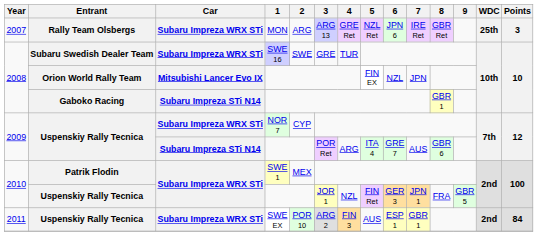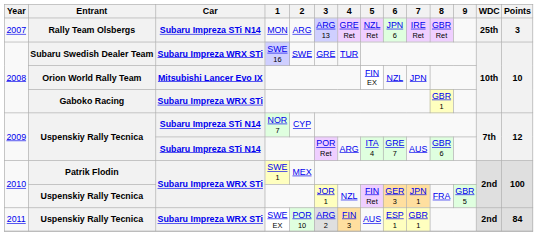 <table class="wikitable" border="1" style="text-align:center; font-size:85%;">
 <tr>
 <th>Year</th>
 <th>Entrant</th>
 <th>Car</th>
 <th>1</th>
 <th>2</th>
 <th>3</th>
 <th>4</th>
 <th>5</th>
 <th>6</th>
 <th>7</th>
 <th>8</th>
 <th>9</th>
 <th>WDC</th>
 <th>Points</th>
 </tr>
 <tr>
 <td><a href='#'>2007</a></td>
 <th nowrap>Rally Team Olsbergs</th>
-<th nowrap><a href='#'>Subaru Impreza WRX STi</a></th>
+<th nowrap><a href='#'>Subaru Impreza STi N14</a></th>
 <td><a href='#'>MON</a></td>
 <td><a href='#'>ARG</a></td>
 <td style="background:#CFCFFF;"><a href='#'>ARG</a><br><small>13</small></td>
 <td style="background:#EFCFFF;"><a href='#'>GRE</a><br><small>Ret</small></td>
 <td style="background:#EFCFFF;"><a href='#'>NZL</a><br><small>Ret</small></td>
 <td style="background:#DFFFDF;"><a href='#'>JPN</a><br><small>6</small></td>
 <td style="background:#EFCFFF;"><a href='#'>IRE</a><br><small>Ret</small></td>
 <td style="background:#EFCFFF;"><a href='#'>GBR</a><br><small>Ret</small></td>
 <td></td>
 <th>25th</th>
 <th>3</th>
 </tr>
 <tr>
 <td rowspan=3><a href='#'>2008</a></td>
 <th nowrap>Subaru Swedish Dealer Team</th>
 <th nowrap><a href='#'>Subaru Impreza WRX STi</a></th>
 <td style="background:#CFCFFF;"><a href='#'>SWE</a><br><small>16</small></td>
 <td><a href='#'>SWE</a></td>
 <td><a href='#'>GRE</a></td>
 <td><a href='#'>TUR</a></td>
 <td colspan=5></td>
 <th rowspan=3>10th</th>
 <th rowspan=3>10</th>
 </tr>
 <tr>
 <th nowrap>Orion World Rally Team</th>
 <th nowrap><a href='#'>Mitsubishi Lancer Evo IX</a></th>
 <td colspan=4></td>
 <td style="background:#FFFFFF;"><a href='#'>FIN</a><br><small>EX</small></td>
 <td><a href='#'>NZL</a></td>
 <td><a href='#'>JPN</a></td>
 <td colspan=2></td>
 </tr>
 <tr>
 <th nowrap>Gaboko Racing</th>
-<th nowrap><a href='#'>Subaru Impreza STi N14</a></th>
+<th nowrap><a href='#'>Subaru Impreza WRX STi</a></th>
 <td colspan=7></td>
 <td style="background:#FFFFBF;"><a href='#'>GBR</a><br><small>1</small></td>
 <td></td>
 </tr>
 <tr>
 <td rowspan=2><a href='#'>2009</a></td>
 <th rowspan=2 nowrap>Uspenskiy Rally Tecnica</th>
-<th nowrap><a href='#'>Subaru Impreza WRX STi</a></th>
+<th nowrap><a href='#'>Subaru Impreza STi N14</a></th>
 <td style="background:#DFFFDF;"><a href='#'>NOR</a><br><small>7</small></td>
 <td><a href='#'>CYP</a></td>
 <td colspan=7></td>
 <th rowspan=2>7th</th>
 <th rowspan=2>12</th>
 </tr>
 <tr>
 <th nowrap><a href='#'>Subaru Impreza STi N14</a></th>
 <td colspan=2></td>
 <td style="background:#EFCFFF;"><a href='#'>POR</a><br><small>Ret</small></td>
 <td><a href='#'>ARG</a></td>
 <td style="background:#DFFFDF;"><a href='#'>ITA</a><br><small>4</small></td>
 <td style="background:#DFFFDF;"><a href='#'>GRE</a><br><small>7</small></td>
 <td><a href='#'>AUS</a></td>
 <td style="background:#DFFFDF;"><a href='#'>GBR</a><br><small>6</small></td>
 <td></td>
 </tr>
 <tr>
 <td rowspan=2><a href='#'>2010</a></td>
 <th nowrap>Patrik Flodin</th>
 <th rowspan=2 nowrap><a href='#'>Subaru Impreza WRX STi</a></th>
 <td style="background:#FFFFBF;"><a href='#'>SWE</a><br><small>1</small></td>
 <td><a href='#'>MEX</a></td>
 <td colspan=7></td>
 <td rowspan=2 style="background:#DFDFDF;"><strong>2nd</strong></td>
 <td rowspan=2 style="background:#DFDFDF;"><strong>100</strong></td>
 </tr>
 <tr>
 <th nowrap>Uspenskiy Rally Tecnica</th>
 <td colspan=2></td>
 <td style="background:#FFFFBF;"><a href='#'>JOR</a><br><small>1</small></td>
 <td><a href='#'>NZL</a></td>
 <td style="background:#EFCFFF;"><a href='#'>FIN</a><br><small>Ret</small></td>
 <td style="background:#FFDF9F;"><a href='#'>GER</a><br><small>3</small></td>
 <td style="background:#FFDF9F;"><a href='#'>JPN</a><br><small>1</small></td>
 <td><a href='#'>FRA</a></td>
 <td style="background:#DFFFDF;"><a href='#'>GBR</a><br><small>5</small></td>
 </tr>
 <tr>
 <td><a href='#'>2011</a></td>
 <th nowrap>Uspenskiy Rally Tecnica</th>
 <th nowrap><a href='#'>Subaru Impreza WRX STi</a></th>
 <td style="background:#FFFFFF;"><a href='#'>SWE</a><br><small>EX</small></td>
 <td style="background:#DFFFDF;"><a href='#'>POR</a><br><small>10</small></td>
 <td style="background:#DFDFDF;"><a href='#'>ARG</a><br><small>2</small></td>
 <td style="background:#FFDF9F;"><a href='#'>FIN</a><br><small>3</small></td>
 <td><a href='#'>AUS</a></td>
 <td style="background:#FFFFBF;"><a href='#'>ESP</a><br><small>1</small></td>
 <td style="background:#FFFFBF;"><a href='#'>GBR</a><br><small>1</small></td>
 <td colspan=2></td>
 <td style="background:#DFDFDF;"><strong>2nd</strong></td>
 <td style="background:#DFDFDF;"><strong>84</strong></td>
 </tr>
 <tr>
 </tr>
 </table>
